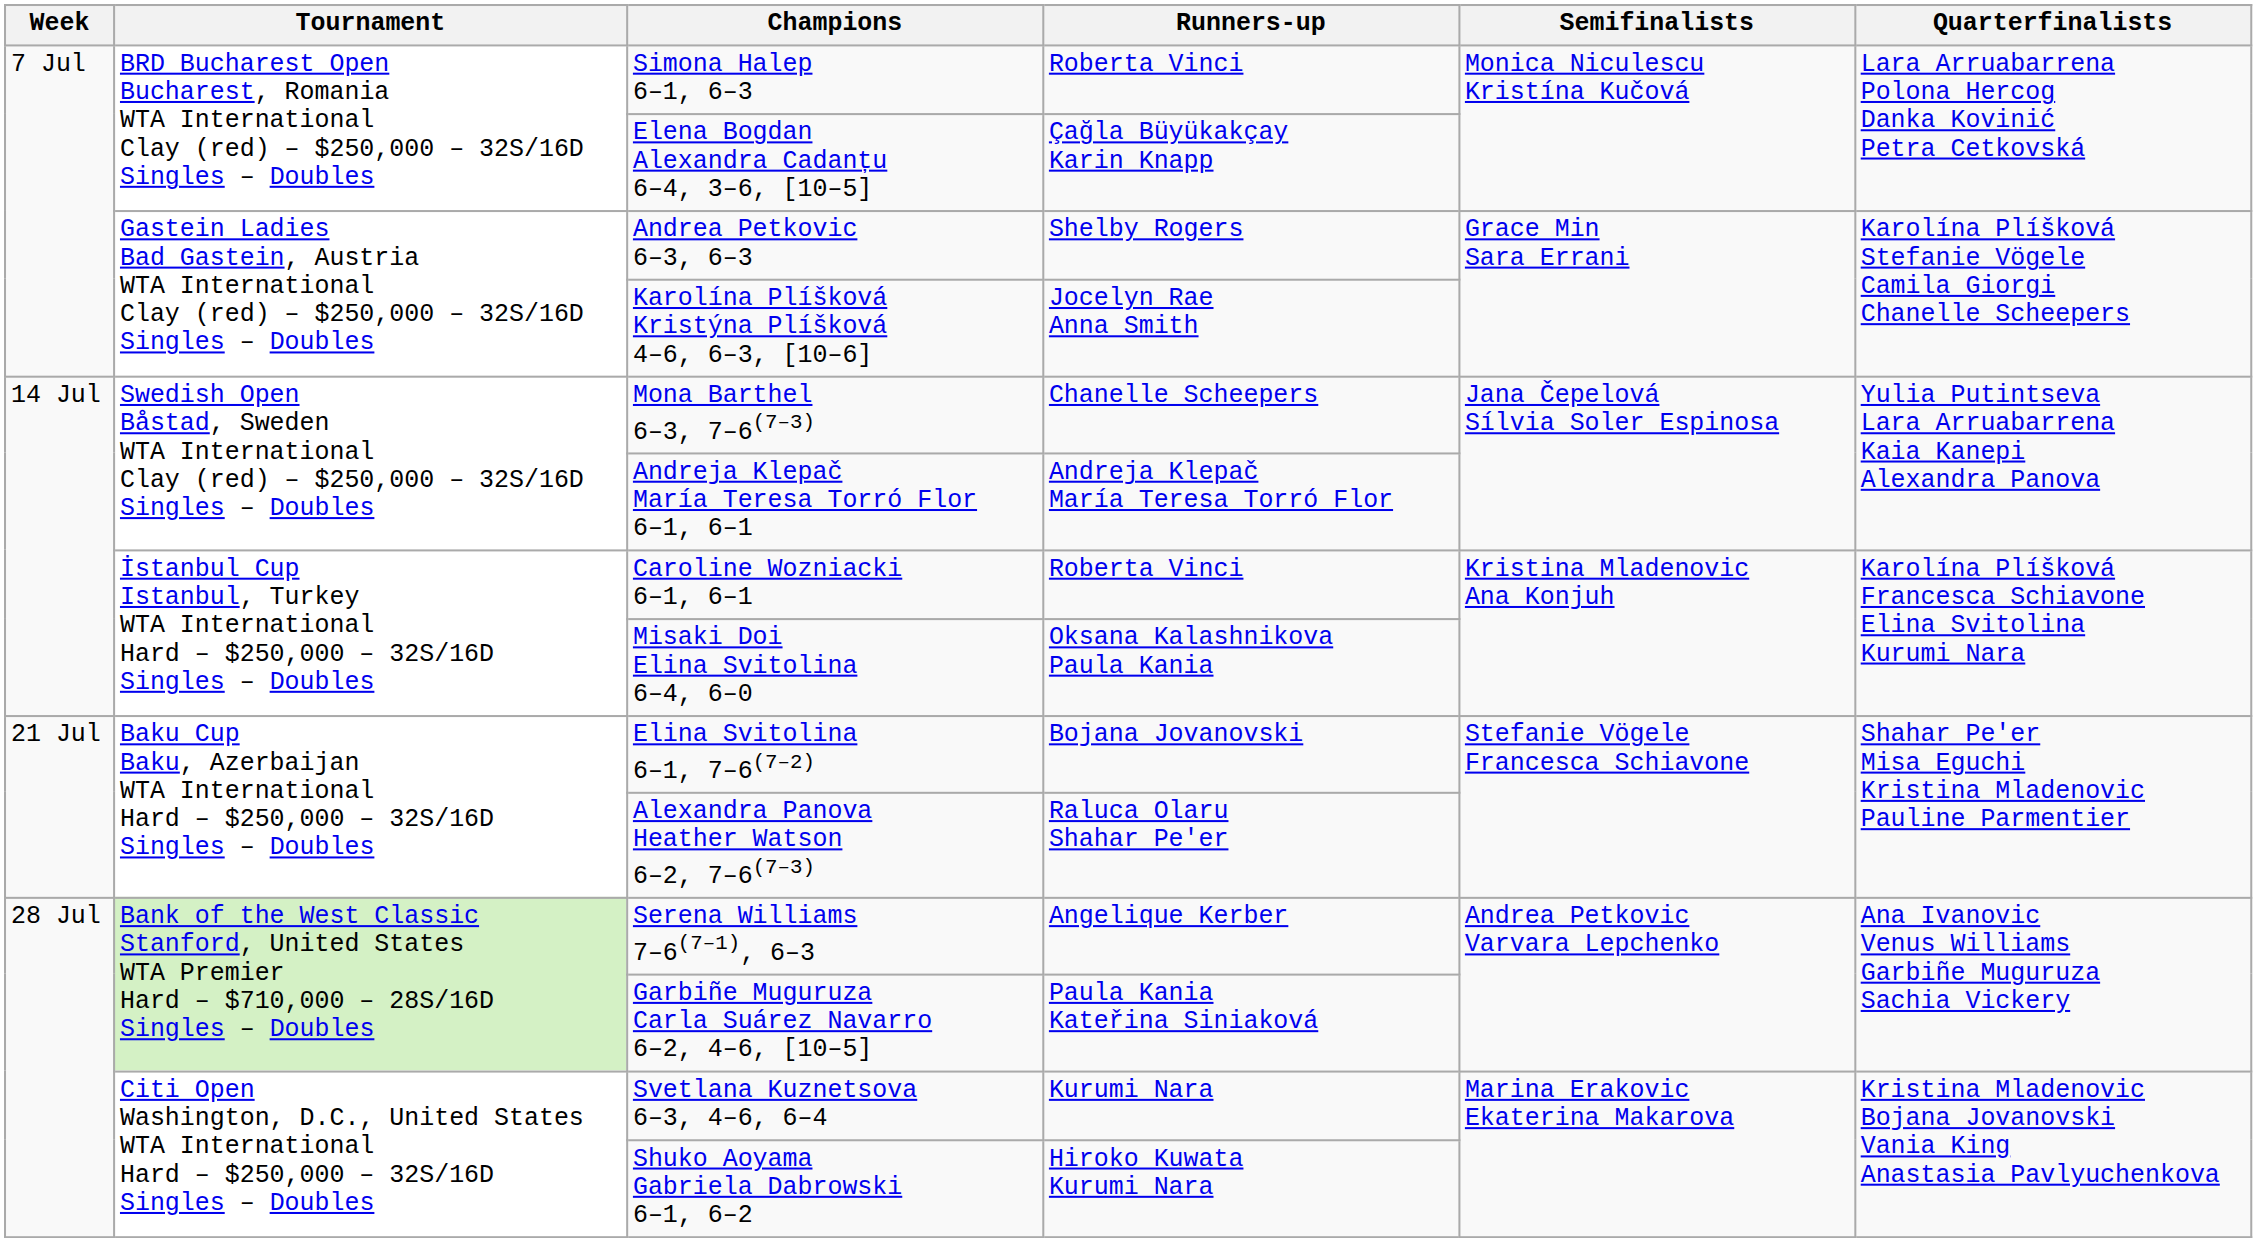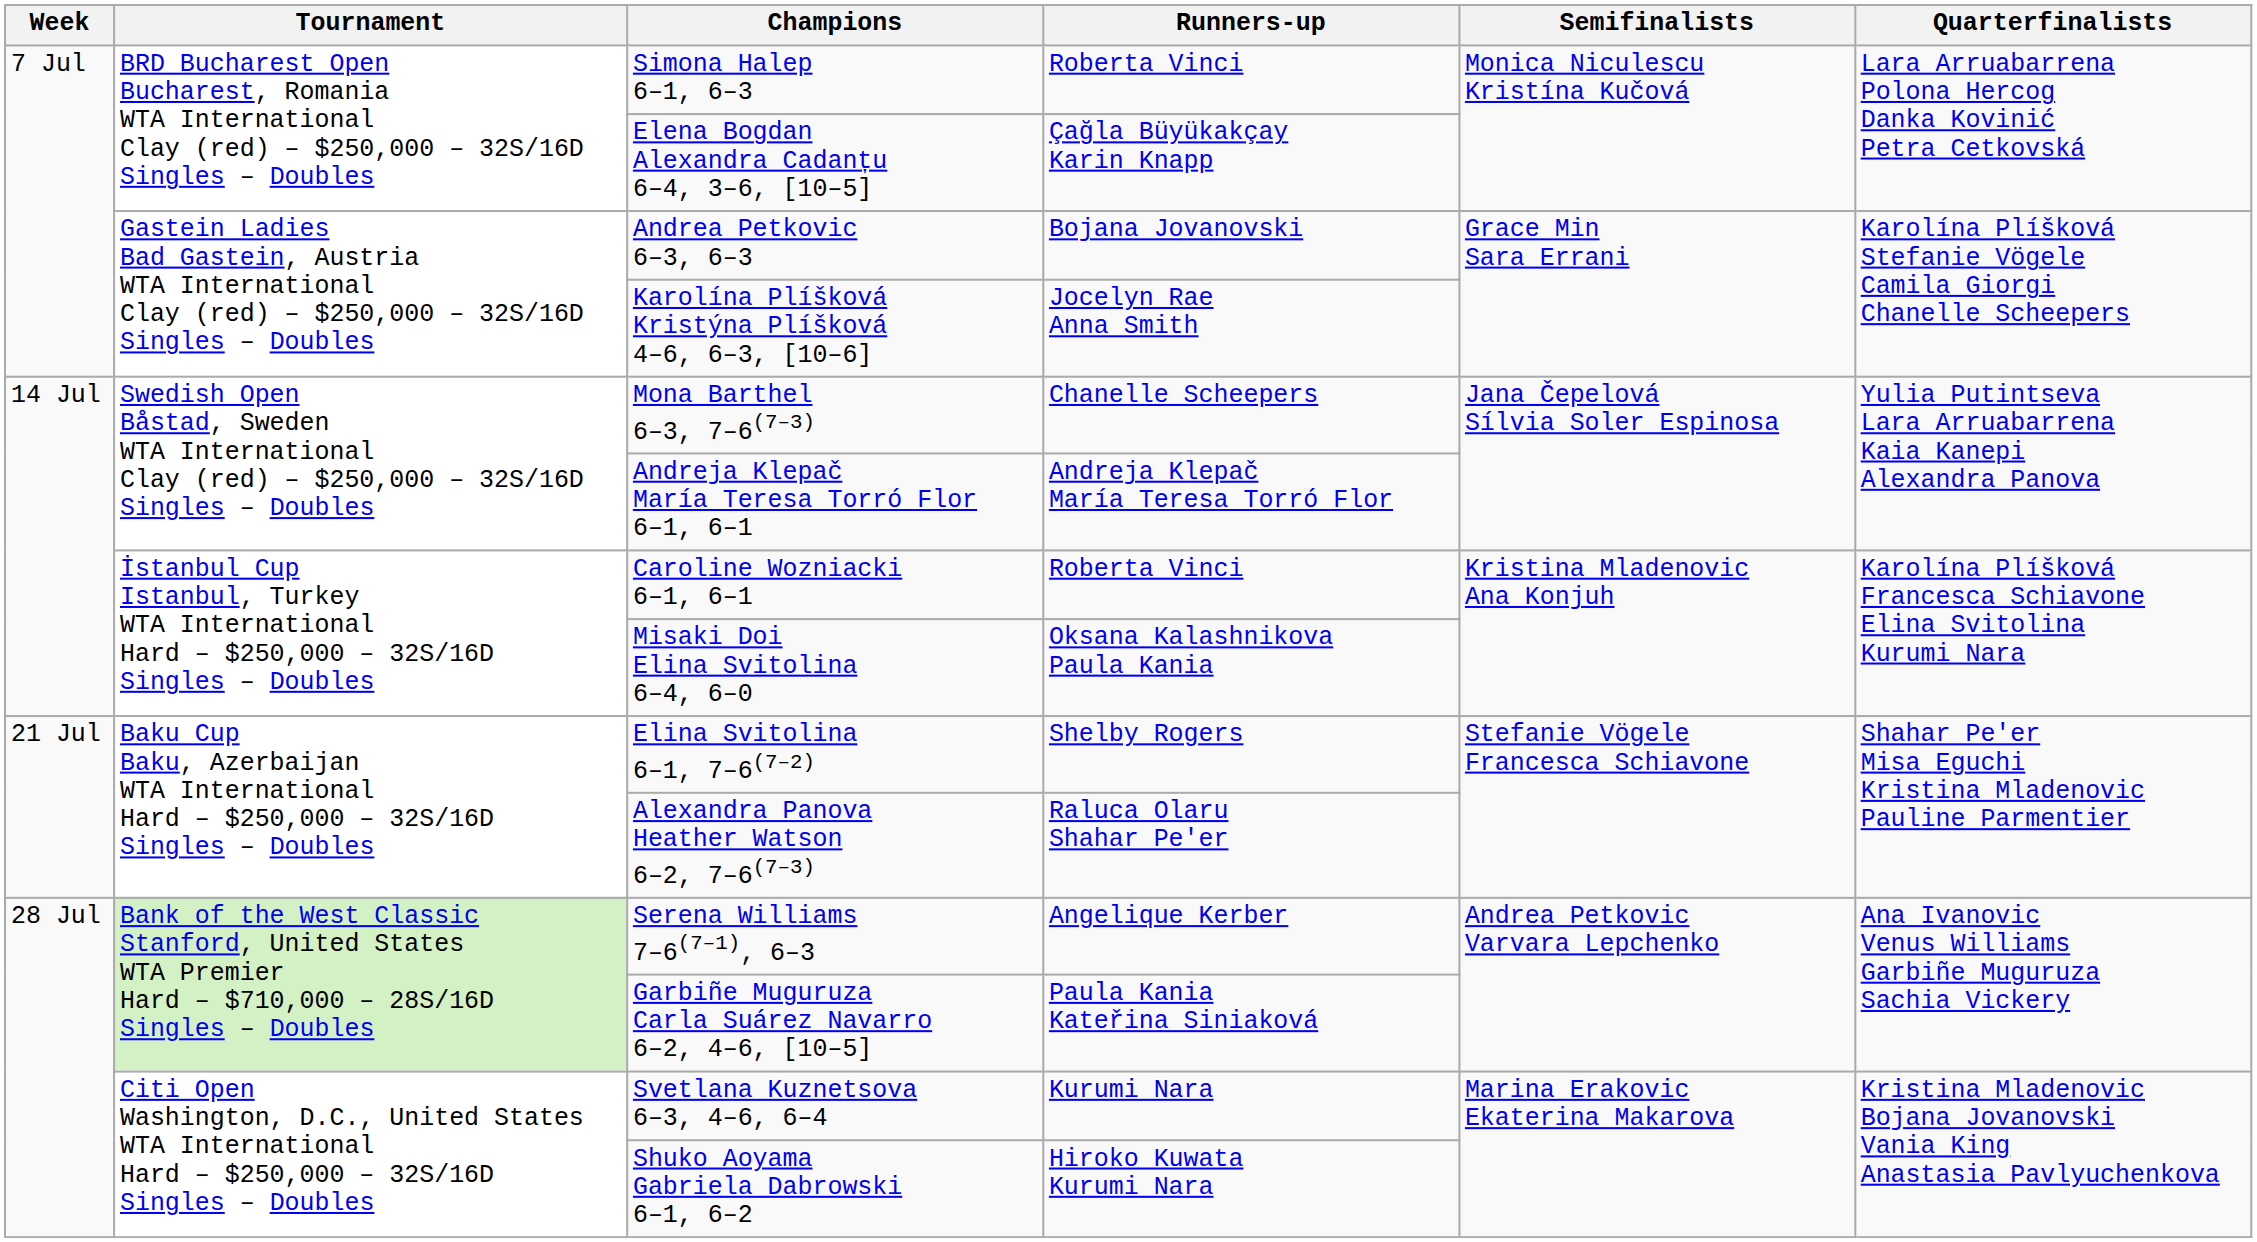 <table class=wikitable style=font-size:95%>
 <tr>
 <th style="width:48px;">Week</th>
 <th style="width:248px;">Tournament</th>
 <th style="width:200px;">Champions</th>
 <th style="width:200px;">Runners-up</th>
 <th style="width:190px;">Semifinalists</th>
 <th style="width:190px;">Quarterfinalists</th>
 </tr>
 <tr valign=top>
 <td rowspan=4>7 Jul</td>
 <td style="background:#fff;" rowspan="2"><a href='#'>BRD Bucharest Open</a> <br><a href='#'>Bucharest</a>, Romania <br> WTA International <br> Clay (red) – $250,000 – 32S/16D <br> <a href='#'>Singles</a> – <a href='#'>Doubles</a></td>
 <td> <a href='#'>Simona Halep</a> <br> 6–1, 6–3</td>
 <td> <a href='#'>Roberta Vinci</a></td>
 <td rowspan=2> <a href='#'>Monica Niculescu</a> <br>  <a href='#'>Kristína Kučová</a></td>
 <td rowspan=2> <a href='#'>Lara Arruabarrena</a> <br>  <a href='#'>Polona Hercog</a> <br>  <a href='#'>Danka Kovinić</a><br>  <a href='#'>Petra Cetkovská</a></td>
 </tr>
 <tr valign=top>
 <td> <a href='#'>Elena Bogdan</a> <br>  <a href='#'>Alexandra Cadanțu</a>  <br> 6–4, 3–6, [10–5]</td>
 <td> <a href='#'>Çağla Büyükakçay</a>  <br>  <a href='#'>Karin Knapp</a></td>
 </tr>
 <tr valign=top>
 <td style="background:#fff;" rowspan="2"><a href='#'>Gastein Ladies</a> <br><a href='#'>Bad Gastein</a>, Austria <br> WTA International <br> Clay (red) – $250,000 – 32S/16D <br> <a href='#'>Singles</a> – <a href='#'>Doubles</a></td>
 <td> <a href='#'>Andrea Petkovic</a> <br> 6–3, 6–3</td>
-<td> <a href='#'>Shelby Rogers</a></td>
+<td> <a href='#'>Bojana Jovanovski</a></td>
 <td rowspan=2> <a href='#'>Grace Min</a> <br> <a href='#'>Sara Errani</a></td>
 <td rowspan=2> <a href='#'>Karolína Plíšková</a> <br>  <a href='#'>Stefanie Vögele</a> <br>  <a href='#'>Camila Giorgi</a> <br>  <a href='#'>Chanelle Scheepers</a></td>
 </tr>
 <tr valign=top>
 <td> <a href='#'>Karolína Plíšková</a> <br>  <a href='#'>Kristýna Plíšková</a>  <br> 4–6, 6–3, [10–6]</td>
 <td> <a href='#'>Jocelyn Rae</a> <br>  <a href='#'>Anna Smith</a></td>
 </tr>
 <tr valign=top>
 <td rowspan=4>14 Jul</td>
 <td style="background:#fff;" rowspan="2"><a href='#'>Swedish Open</a> <br><a href='#'>Båstad</a>, Sweden <br> WTA International <br> Clay (red) – $250,000 – 32S/16D <br> <a href='#'>Singles</a> – <a href='#'>Doubles</a></td>
 <td> <a href='#'>Mona Barthel</a> <br> 6–3, 7–6<sup>(7–3)</sup></td>
 <td> <a href='#'>Chanelle Scheepers</a></td>
 <td rowspan=2> <a href='#'>Jana Čepelová</a><br>  <a href='#'>Sílvia Soler Espinosa</a></td>
 <td rowspan=2> <a href='#'>Yulia Putintseva</a> <br>  <a href='#'>Lara Arruabarrena</a> <br>  <a href='#'>Kaia Kanepi</a> <br>  <a href='#'>Alexandra Panova</a></td>
 </tr>
 <tr valign=top>
 <td> <a href='#'>Andreja Klepač</a> <br>  <a href='#'>María Teresa Torró Flor</a> <br> 6–1, 6–1</td>
 <td> <a href='#'>Andreja Klepač</a> <br>  <a href='#'>María Teresa Torró Flor</a></td>
 </tr>
 <tr valign=top>
 <td style="background:#fff;" rowspan="2"><a href='#'>İstanbul Cup</a> <br><a href='#'>Istanbul</a>, Turkey <br> WTA International <br> Hard – $250,000 – 32S/16D <br> <a href='#'>Singles</a> – <a href='#'>Doubles</a></td>
 <td> <a href='#'>Caroline Wozniacki</a> <br> 6–1, 6–1</td>
 <td> <a href='#'>Roberta Vinci</a></td>
 <td rowspan=2> <a href='#'>Kristina Mladenovic</a> <br>  <a href='#'>Ana Konjuh</a></td>
 <td rowspan=2> <a href='#'>Karolína Plíšková</a> <br>  <a href='#'>Francesca Schiavone</a> <br>  <a href='#'>Elina Svitolina</a> <br>  <a href='#'>Kurumi Nara</a></td>
 </tr>
 <tr valign=top>
 <td> <a href='#'>Misaki Doi</a> <br>  <a href='#'>Elina Svitolina</a> <br> 6–4, 6–0</td>
 <td> <a href='#'>Oksana Kalashnikova</a> <br>  <a href='#'>Paula Kania</a></td>
 </tr>
 <tr valign=top>
 <td rowspan=2>21 Jul</td>
 <td style="background:#fff;" rowspan="2"><a href='#'>Baku Cup</a> <br><a href='#'>Baku</a>, Azerbaijan <br> WTA International <br> Hard – $250,000 – 32S/16D <br> <a href='#'>Singles</a> – <a href='#'>Doubles</a></td>
 <td> <a href='#'>Elina Svitolina</a><br> 6–1, 7–6<sup>(7–2)</sup></td>
-<td> <a href='#'>Bojana Jovanovski</a></td>
+<td> <a href='#'>Shelby Rogers</a></td>
 <td rowspan=2> <a href='#'>Stefanie Vögele</a> <br>  <a href='#'>Francesca Schiavone</a></td>
 <td rowspan=2> <a href='#'>Shahar Pe'er</a> <br>  <a href='#'>Misa Eguchi</a> <br>  <a href='#'>Kristina Mladenovic</a> <br>  <a href='#'>Pauline Parmentier</a></td>
 </tr>
 <tr valign=top>
 <td> <a href='#'>Alexandra Panova</a> <br>  <a href='#'>Heather Watson</a> <br> 6–2, 7–6<sup>(7–3)</sup></td>
 <td> <a href='#'>Raluca Olaru</a> <br>  <a href='#'>Shahar Pe'er</a></td>
 </tr>
 <tr valign=top>
 <td rowspan=4>28 Jul</td>
 <td style="background:#D4F1C5;" rowspan="2"><a href='#'>Bank of the West Classic</a> <br>  <a href='#'>Stanford</a>, United States <br> WTA Premier <br> Hard – $710,000 – 28S/16D <br> <a href='#'>Singles</a> – <a href='#'>Doubles</a></td>
 <td> <a href='#'>Serena Williams</a><br>7–6<sup>(7–1)</sup>, 6–3</td>
 <td> <a href='#'>Angelique Kerber</a></td>
 <td rowspan=2> <a href='#'>Andrea Petkovic</a> <br> <a href='#'>Varvara Lepchenko</a></td>
 <td rowspan=2> <a href='#'>Ana Ivanovic</a> <br>  <a href='#'>Venus Williams</a> <br>  <a href='#'>Garbiñe Muguruza</a> <br>  <a href='#'>Sachia Vickery</a></td>
 </tr>
 <tr valign=top>
 <td> <a href='#'>Garbiñe Muguruza</a><br> <a href='#'>Carla Suárez Navarro</a><br>6–2, 4–6, [10–5]</td>
 <td> <a href='#'>Paula Kania</a><br> <a href='#'>Kateřina Siniaková</a></td>
 </tr>
 <tr valign=top>
 <td style="background:#fff;" rowspan="2"><a href='#'>Citi Open</a> <br>Washington, D.C., United States <br> WTA International <br> Hard – $250,000 – 32S/16D <br> <a href='#'>Singles</a> – <a href='#'>Doubles</a></td>
 <td> <a href='#'>Svetlana Kuznetsova</a><br>6–3, 4–6, 6–4</td>
 <td> <a href='#'>Kurumi Nara</a></td>
 <td rowspan=2> <a href='#'>Marina Erakovic</a> <br> <a href='#'>Ekaterina Makarova</a></td>
 <td rowspan=2> <a href='#'>Kristina Mladenovic</a> <br>  <a href='#'>Bojana Jovanovski</a> <br>  <a href='#'>Vania King</a> <br>  <a href='#'>Anastasia Pavlyuchenkova</a></td>
 </tr>
 <tr valign=top>
 <td> <a href='#'>Shuko Aoyama</a> <br>  <a href='#'>Gabriela Dabrowski</a> <br> 6–1, 6–2</td>
 <td> <a href='#'>Hiroko Kuwata</a> <br>  <a href='#'>Kurumi Nara</a></td>
 </tr>
 </table>
